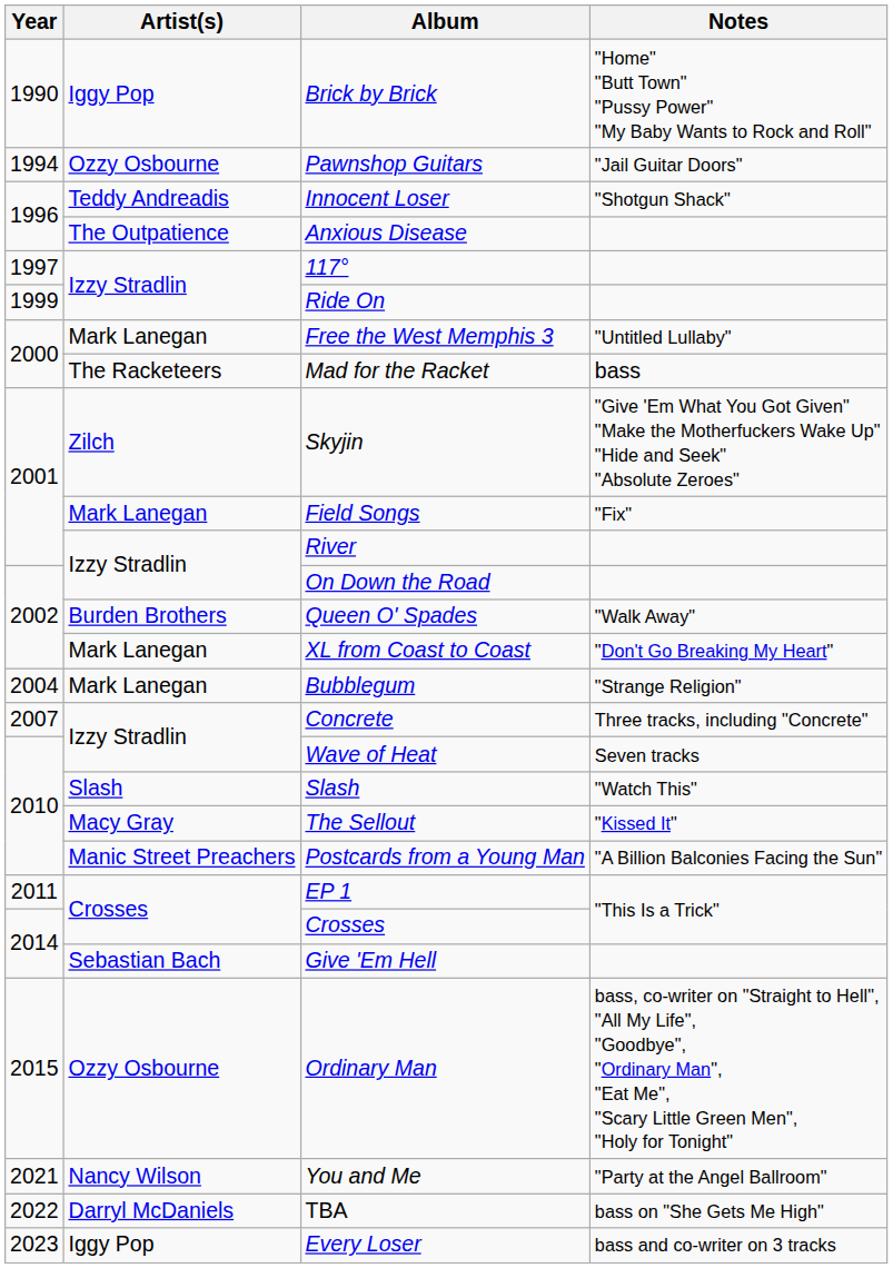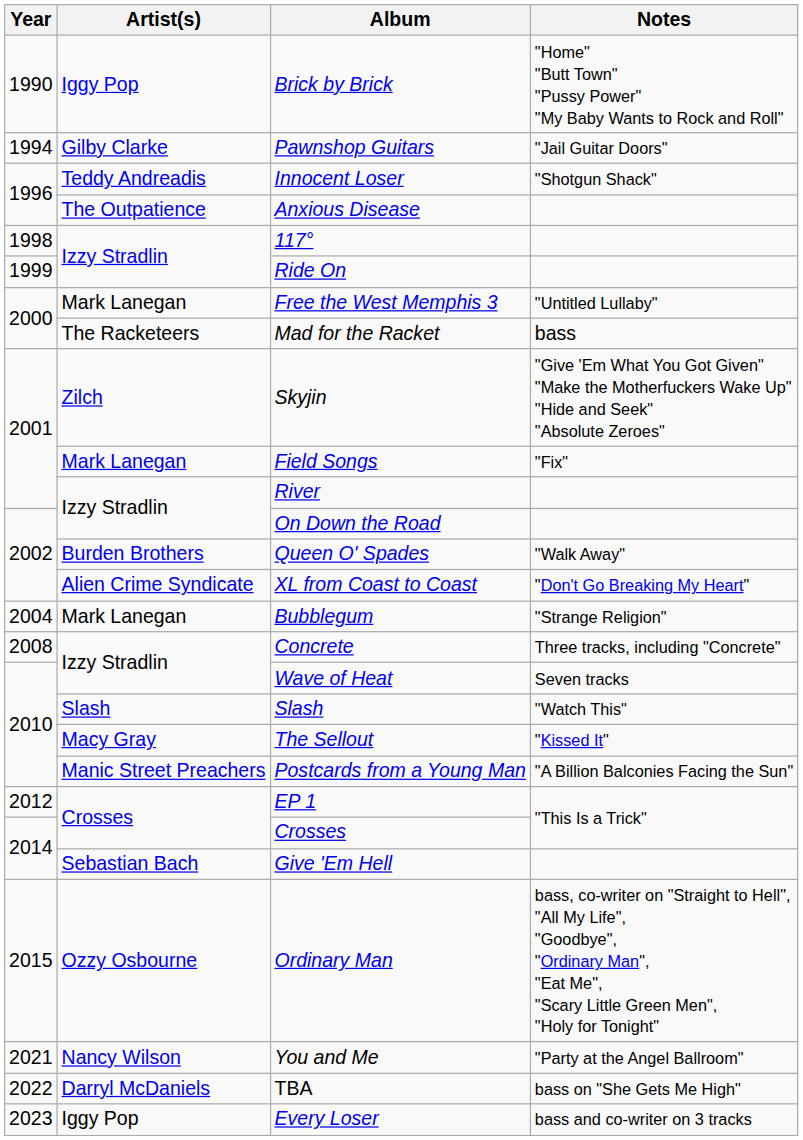 <table class="wikitable">
 <tr>
 <th>Year</th>
 <th>Artist(s)</th>
 <th>Album</th>
 <th>Notes</th>
 </tr>
 <tr>
 <td rowspan="1" align="center">1990</td>
 <td><a href='#'>Iggy Pop</a></td>
 <td><em><a href='#'>Brick by Brick</a></em></td>
 <td><small>"Home"<br>"Butt Town"<br>"Pussy Power"<br>"My Baby Wants to Rock and Roll"</small></td>
 </tr>
 <tr>
 <td rowspan="1" align="center">1994</td>
-<td><a href='#'>Ozzy Osbourne</a></td>
+<td><a href='#'>Gilby Clarke</a></td>
 <td><em><a href='#'>Pawnshop Guitars</a></em></td>
 <td><small>"Jail Guitar Doors"</small></td>
 </tr>
 <tr>
 <td rowspan="2" align="center">1996</td>
 <td><a href='#'>Teddy Andreadis</a></td>
 <td><em><a href='#'>Innocent Loser</a></em></td>
 <td><small>"Shotgun Shack"</small></td>
 </tr>
 <tr>
 <td><a href='#'>The Outpatience</a></td>
 <td><em><a href='#'>Anxious Disease</a></em></td>
 <td></td>
 </tr>
 <tr>
-<td rowspan="1" align="center">1997</td>
+<td rowspan="1" align="center">1998</td>
 <td rowspan="2"><a href='#'>Izzy Stradlin</a></td>
 <td><em><a href='#'>117°</a></em></td>
 <td></td>
 </tr>
 <tr>
 <td align="center">1999</td>
 <td><em><a href='#'>Ride On</a></em></td>
 <td></td>
 </tr>
 <tr>
 <td rowspan="2">2000</td>
 <td>Mark Lanegan</td>
 <td><em><a href='#'>Free the West Memphis 3</a></em></td>
 <td><small>"Untitled Lullaby"</small></td>
 </tr>
 <tr>
 <td>The Racketeers</td>
 <td><em>Mad for the Racket</em></td>
 <td>bass</td>
 </tr>
 <tr>
 <td rowspan="3" align="center">2001</td>
 <td><a href='#'>Zilch</a></td>
 <td><em>Skyjin</em></td>
 <td><small>"Give 'Em What You Got Given"<br>"Make the Motherfuckers Wake Up"<br>"Hide and Seek"<br>"Absolute Zeroes"</small></td>
 </tr>
 <tr>
 <td><a href='#'>Mark Lanegan</a></td>
 <td><em><a href='#'>Field Songs</a></em></td>
 <td><small>"Fix"</small></td>
 </tr>
 <tr>
 <td rowspan="2">Izzy Stradlin</td>
 <td><em><a href='#'>River</a></em></td>
 <td></td>
 </tr>
 <tr>
 <td rowspan="3" align="center">2002</td>
 <td><em><a href='#'>On Down the Road</a></em></td>
 <td></td>
 </tr>
 <tr>
 <td><a href='#'>Burden Brothers</a></td>
 <td><em><a href='#'>Queen O' Spades</a></em></td>
 <td><small>"Walk Away"</small></td>
 </tr>
 <tr>
-<td>Mark Lanegan</td>
+<td><a href='#'>Alien Crime Syndicate</a></td>
 <td><em><a href='#'>XL from Coast to Coast</a></em></td>
 <td><small>"<a href='#'>Don't Go Breaking My Heart</a>"</small></td>
 </tr>
 <tr>
 <td rowspan="1" align="center">2004</td>
 <td>Mark Lanegan</td>
 <td><em><a href='#'>Bubblegum</a></em></td>
 <td><small>"Strange Religion"</small></td>
 </tr>
 <tr>
-<td rowspan="1" align="center">2007</td>
+<td rowspan="1" align="center">2008</td>
 <td rowspan="2">Izzy Stradlin</td>
 <td><em><a href='#'>Concrete</a></em></td>
 <td><small>Three tracks, including "Concrete"</small></td>
 </tr>
 <tr>
 <td rowspan="4" align="center">2010</td>
 <td><em><a href='#'>Wave of Heat</a></em></td>
 <td><small>Seven tracks</small></td>
 </tr>
 <tr>
 <td><a href='#'>Slash</a></td>
 <td><em><a href='#'>Slash</a></em></td>
 <td><small>"Watch This"</small></td>
 </tr>
 <tr>
 <td><a href='#'>Macy Gray</a></td>
 <td><em><a href='#'>The Sellout</a></em></td>
 <td><small>"<a href='#'>Kissed It</a>"</small></td>
 </tr>
 <tr>
 <td><a href='#'>Manic Street Preachers</a></td>
 <td><em><a href='#'>Postcards from a Young Man</a></em></td>
 <td><small>"A Billion Balconies Facing the Sun"</small></td>
 </tr>
 <tr>
-<td rowspan="1" align="center">2011</td>
+<td rowspan="1" align="center">2012</td>
 <td rowspan="2"><a href='#'>Crosses</a></td>
 <td><em><a href='#'>EP 1</a></em></td>
 <td rowspan="2"><small>"This Is a Trick"</small></td>
 </tr>
 <tr>
 <td rowspan="2" align="center">2014</td>
 <td><em><a href='#'>Crosses</a></em></td>
 </tr>
 <tr>
 <td><a href='#'>Sebastian Bach</a></td>
 <td><em><a href='#'>Give 'Em Hell</a></em></td>
 <td></td>
 </tr>
 <tr>
 <td rowspan="1" align="center">2015</td>
 <td><a href='#'>Ozzy Osbourne</a></td>
 <td><em><a href='#'>Ordinary Man</a></em></td>
 <td><small>bass, co-writer on "Straight to Hell",<br> "All My Life",<br> "Goodbye",<br> "<a href='#'>Ordinary Man</a>",<br> "Eat Me",<br> "Scary Little Green Men",<br> "Holy for Tonight"</small></td>
 </tr>
 <tr>
 <td>2021</td>
 <td><a href='#'>Nancy Wilson</a></td>
 <td><em>You and Me</em></td>
 <td><small>"Party at the Angel Ballroom"</small></td>
 </tr>
 <tr>
 <td>2022</td>
 <td><a href='#'>Darryl McDaniels</a></td>
 <td>TBA</td>
 <td><small>bass on "She Gets Me High"</small></td>
 </tr>
 <tr>
 <td>2023</td>
 <td>Iggy Pop</td>
 <td><em><a href='#'>Every Loser</a></em></td>
 <td><small>bass and co-writer on 3 tracks</small></td>
 </tr>
 </table>
